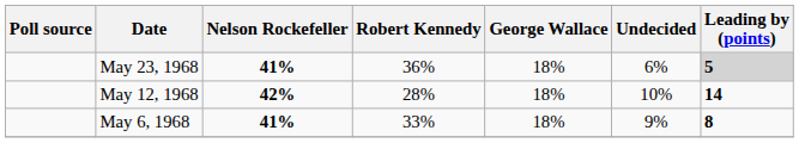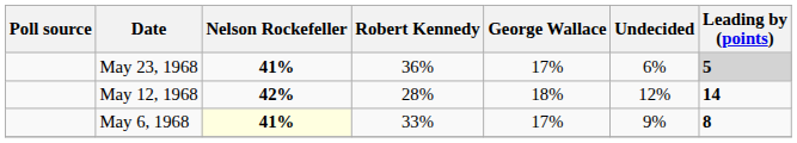 <table class="wikitable sortable">
 <tr>
 <th>Poll source</th>
 <th>Date</th>
 <th>Nelson Rockefeller<br><small></small></th>
 <th>Robert Kennedy<br><small></small></th>
 <th>George Wallace<br><small></small></th>
 <th>Undecided</th>
 <th>Leading by<br>(<a href='#'>points</a>)</th>
 </tr>
 <tr>
 <td></td>
 <td>May 23, 1968</td>
 <td align="center" ><strong>41%</strong></td>
 <td align="center">36%</td>
-<td align="center">18%</td>
+<td align="center">17%</td>
 <td align="center">6%</td>
 <td style="background: lightgrey;"><strong>5</strong></td>
 </tr>
 <tr>
 <td></td>
 <td>May 12, 1968</td>
 <td align="center" ><strong>42%</strong></td>
 <td align="center">28%</td>
 <td align="center">18%</td>
-<td align="center">10%</td>
+<td align="center">12%</td>
 <td><strong>14</strong></td>
 </tr>
 <tr>
 <td></td>
 <td>May 6, 1968</td>
-<td align="center" ><strong>41%</strong></td>
+<td align="center"  style="background: lightyellow;"><strong>41%</strong></td>
 <td align="center">33%</td>
-<td align="center">18%</td>
+<td align="center">17%</td>
 <td align="center">9%</td>
 <td><strong>8</strong></td>
 </tr>
 <tr>
 </tr>
 </table>
